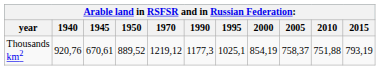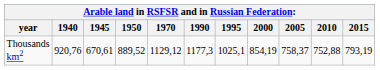 <table class="wikitable" width="80%">
 <tr style="background-color: LightBlue">
 <th colspan="13"><a href='#'>Arable land</a> in <a href='#'>RSFSR</a> and in <a href='#'>Russian Federation</a>:</th>
 </tr>
 <tr>
 <th>year</th>
 <th>1940</th>
 <th>1945</th>
 <th>1950</th>
 <th>1970</th>
 <th>1990</th>
 <th>1995</th>
 <th>2000</th>
 <th>2005</th>
 <th>2010</th>
 <th>2015</th>
 </tr>
 <tr>
 <td>Thousands <a href='#'>km<sup>2</sup></a></td>
 <td>920,76</td>
 <td>670,61</td>
 <td>889,52</td>
-<td>1219,12</td>
+<td>1129,12</td>
 <td>1177,3</td>
 <td>1025,1</td>
 <td>854,19</td>
 <td>758,37</td>
-<td>751,88</td>
+<td>752,88</td>
 <td>793,19</td>
 </tr>
 </table>
